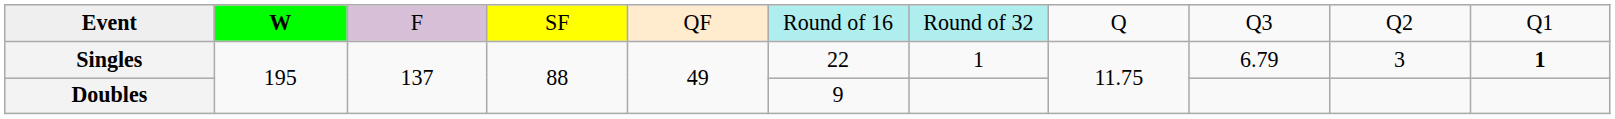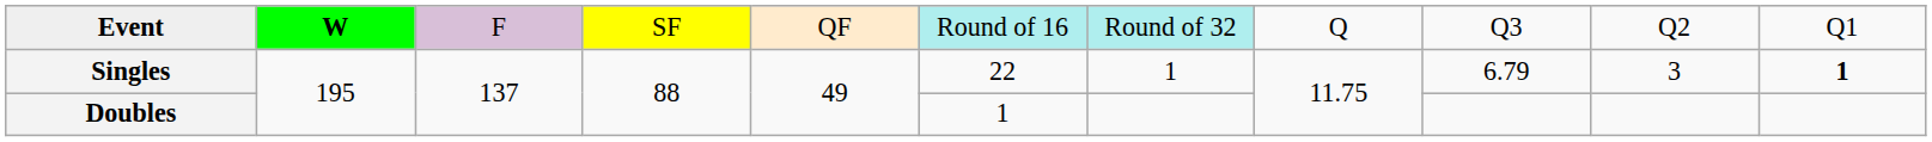 <table class=wikitable style=font-size:90%;text-align:center>
 <tr>
 <td style="width:130px; background:#efefef;"><strong>Event</strong></td>
 <td style="width:80px; background:lime;"><strong>W</strong></td>
 <td style="width:85px; background:thistle;">F</td>
 <td style="width:85px; background:#ff0;">SF</td>
 <td style="width:85px; background:#ffebcd;">QF</td>
 <td style="width:85px; background:#afeeee;">Round of 16</td>
 <td style="width:85px; background:#afeeee;">Round of 32</td>
 <td width=85>Q</td>
 <td width=85>Q3</td>
 <td width=85>Q2</td>
 <td width=85>Q1</td>
 </tr>
 <tr>
 <th style="background:#f3f3f3;">Singles</th>
 <td rowspan=2>195</td>
 <td rowspan=2>137</td>
 <td rowspan=2>88</td>
 <td rowspan=2>49</td>
 <td>22</td>
 <td>1</td>
 <td rowspan=2>11.75</td>
 <td>6.79</td>
 <td>3</td>
 <td><strong>1</strong></td>
 </tr>
 <tr>
 <th style="background:#f3f3f3;">Doubles</th>
-<td>9</td>
+<td>1</td>
 <td></td>
 <td></td>
 <td></td>
 <td></td>
 </tr>
 </table>
